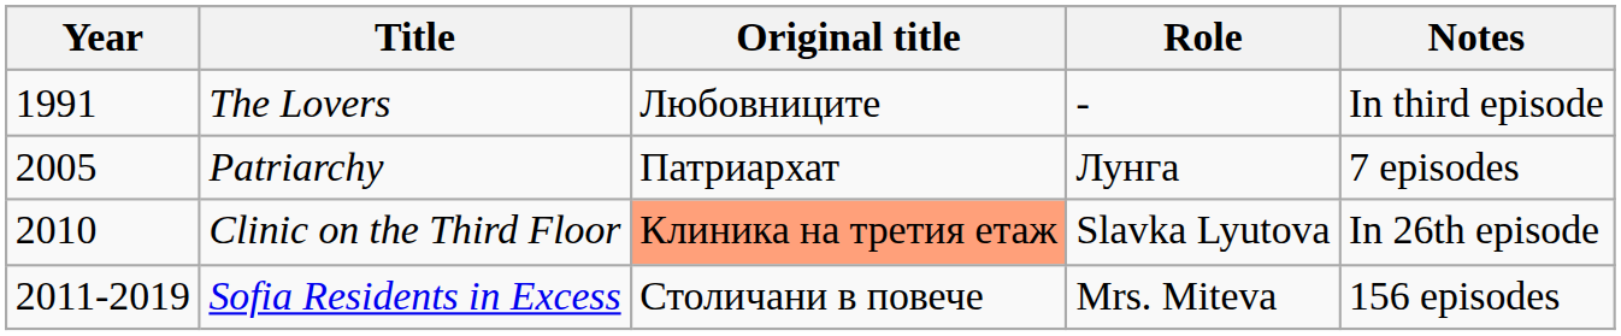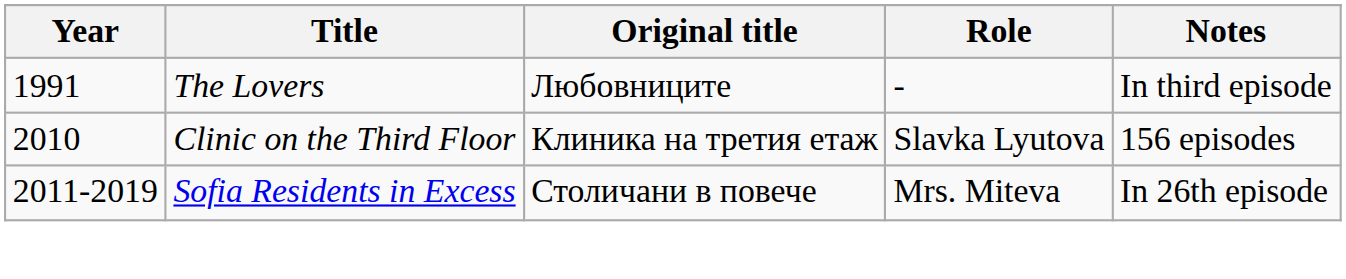 <table class="wikitable sortable">
 <tr>
 </tr>
 <tr>
 <th scope="col">Year</th>
 <th scope="col">Title</th>
 <th scope="col">Original title</th>
 <th scope="col">Role</th>
 <th scope="col" class="unsortable">Notes</th>
 </tr>
 <tr>
 <td>1991</td>
 <td><em>The Lovers</em></td>
 <td>Любовниците</td>
 <td>-</td>
 <td>In third episode</td>
 </tr>
 <tr>
-<td>2005</td>
-<td><em>Patriarchy</em></td>
-<td>Патриархат</td>
-<td>Лунга</td>
-<td>7 episodes</td>
-</tr>
-<tr>
 <td>2010</td>
 <td><em>Clinic on the Third Floor</em></td>
-<td style="background: lightsalmon;">Клиника на третия етаж</td>
+<td>Клиника на третия етаж</td>
 <td>Slavka Lyutova</td>
-<td>In 26th episode</td>
+<td>156 episodes</td>
 </tr>
 <tr>
 <td>2011-2019</td>
 <td><em><a href='#'>Sofia Residents in Excess</a></em></td>
 <td>Столичани в повече</td>
 <td>Mrs. Miteva</td>
-<td>156 episodes</td>
+<td>In 26th episode</td>
 </tr>
 </table>
